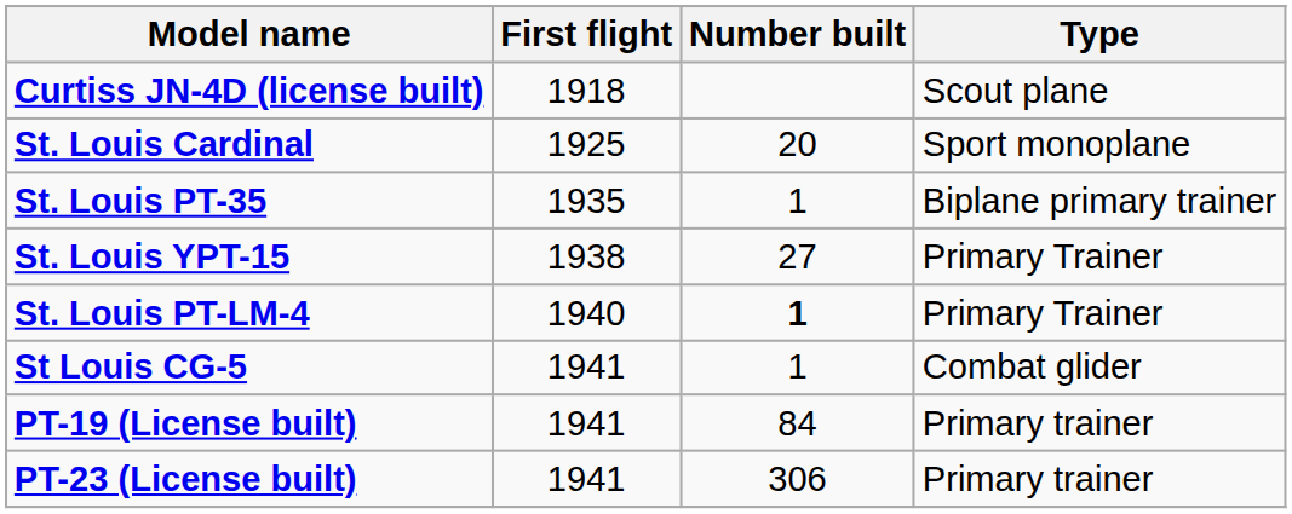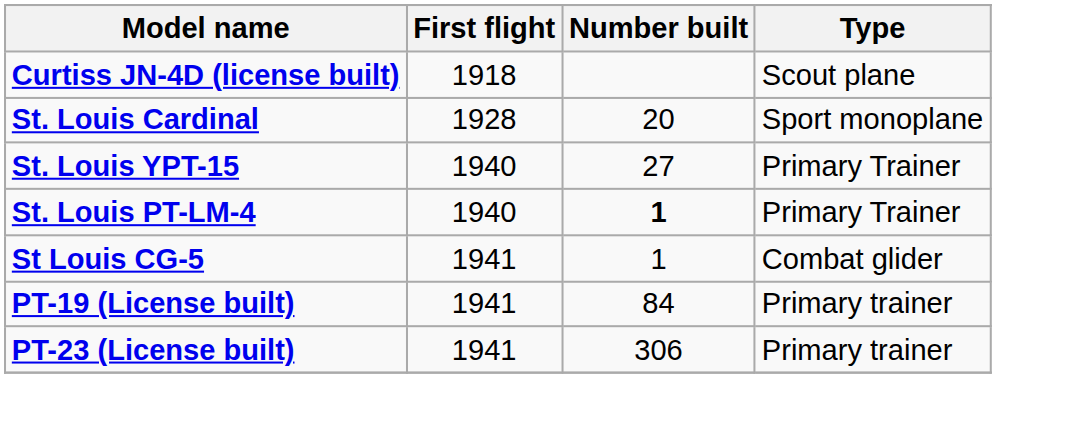 <table class="wikitable sortable" align=center style="font-size:90%;">
 <tr>
 </tr>
 <tr style="background:#efefef;">
 <th>Model name</th>
 <th>First flight</th>
 <th>Number built</th>
 <th>Type</th>
 </tr>
 <tr>
 <td align=left><strong><a href='#'>Curtiss JN-4D (license built)</a></strong></td>
 <td align=center>1918</td>
 <td align=center></td>
 <td align=left>Scout plane</td>
 </tr>
 <tr>
 <td align=left><strong><a href='#'>St. Louis Cardinal</a></strong></td>
-<td align=center>1925</td>
+<td align=center>1928</td>
 <td align=center>20</td>
 <td align=left>Sport monoplane</td>
 </tr>
 <tr>
-<td align=left><strong><a href='#'>St. Louis PT-35</a></strong></td>
-<td align=center>1935</td>
-<td align=center>1</td>
-<td align=left>Biplane primary trainer</td>
-</tr>
-<tr>
 <td align=left><strong><a href='#'>St. Louis YPT-15</a></strong></td>
-<td align=center>1938</td>
+<td align=center>1940</td>
 <td align=center>27</td>
 <td align=left>Primary Trainer</td>
 </tr>
 <tr>
 <td align=left><strong><a href='#'>St. Louis PT-LM-4</a></strong></td>
 <td align=center>1940</td>
 <td align=center><strong>1</strong></td>
 <td align=left>Primary Trainer</td>
 </tr>
 <tr>
 <td align=left><strong><a href='#'>St Louis CG-5</a></strong></td>
 <td align=center>1941</td>
 <td align=center>1</td>
 <td align=left>Combat glider</td>
 </tr>
 <tr>
 <td align=left><strong><a href='#'>PT-19 (License built)</a></strong></td>
 <td align=center>1941</td>
 <td align=center>84</td>
 <td align=left>Primary trainer</td>
 </tr>
 <tr>
 <td align=left><strong><a href='#'>PT-23 (License built)</a></strong></td>
 <td align=center>1941</td>
 <td align=center>306</td>
 <td align=left>Primary trainer</td>
 </tr>
 <tr>
 </tr>
 </table>
